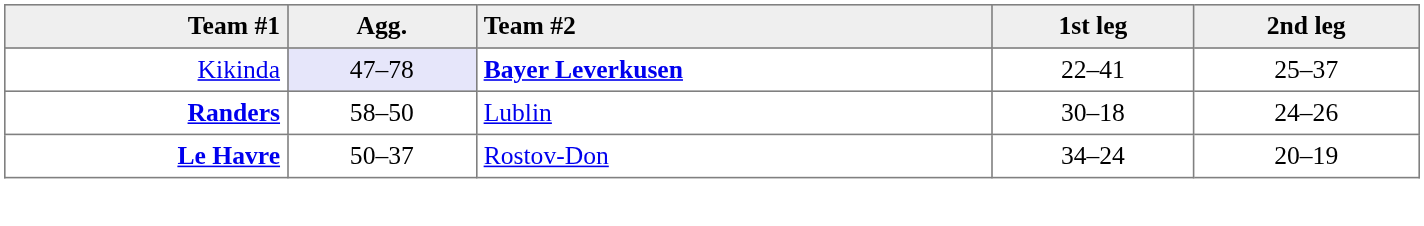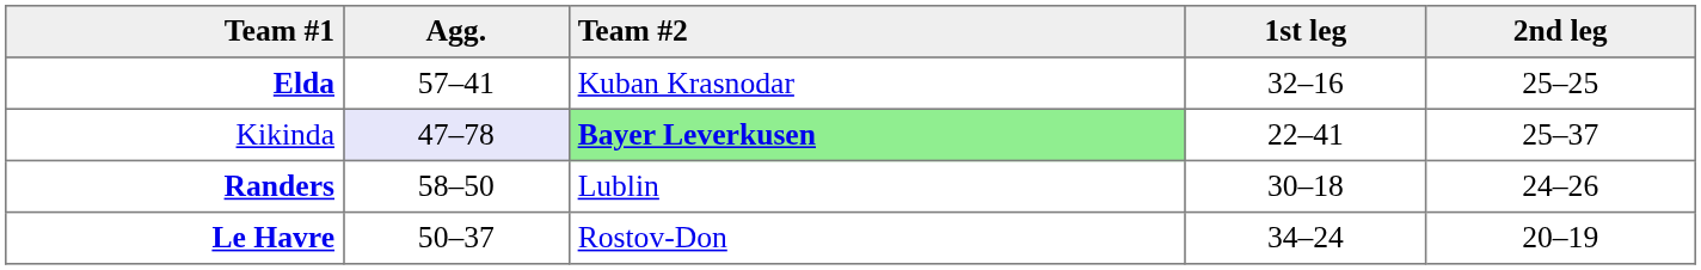 <table border=1 cellspacing=0 cellpadding=4 style="border-collapse: collapse;" width=70%>
 <tr bgcolor="efefef">
 <th align=right>Team #1</th>
 <th>Agg.</th>
 <th align=left>Team #2</th>
 <th>1st leg</th>
 <th>2nd leg</th>
 </tr>
 <tr>
+<td align=right><strong><a href='#'>Elda</a></strong> </td>
+<td align=center>57–41</td>
+<td> <a href='#'>Kuban Krasnodar</a></td>
+<td align=center>32–16</td>
+<td align=center>25–25</td>
+</tr>
+<tr>
 <td align=right><a href='#'>Kikinda</a> </td>
 <td align=center style="background: lavender;">47–78</td>
-<td> <strong><a href='#'>Bayer Leverkusen</a></strong></td>
+<td style="background: lightgreen;"> <strong><a href='#'>Bayer Leverkusen</a></strong></td>
 <td align=center>22–41</td>
 <td align=center>25–37</td>
 </tr>
 <tr>
 <td align=right><strong><a href='#'>Randers</a></strong> </td>
 <td align=center>58–50</td>
 <td> <a href='#'>Lublin</a></td>
 <td align=center>30–18</td>
 <td align=center>24–26</td>
 </tr>
 <tr>
 <td align=right><strong><a href='#'>Le Havre</a></strong> </td>
 <td align=center>50–37</td>
 <td> <a href='#'>Rostov-Don</a></td>
 <td align=center>34–24</td>
 <td align=center>20–19</td>
 </tr>
 </table>
